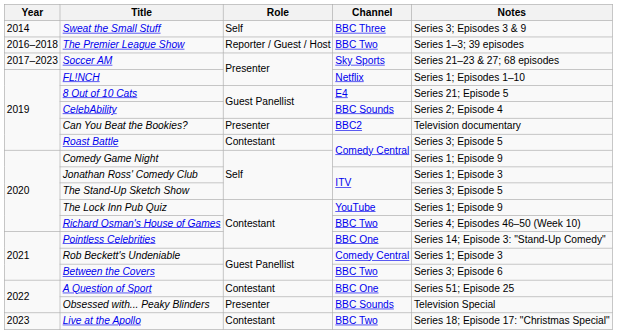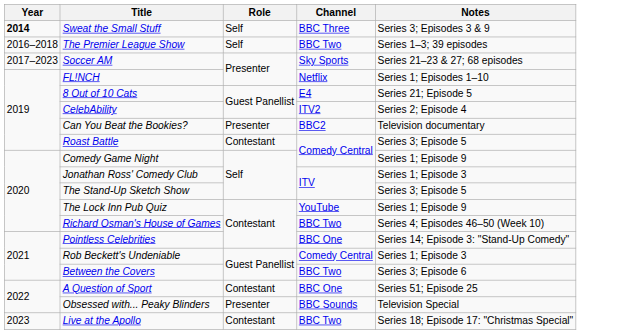 <table class="wikitable sortable">
 <tr>
 <th>Year</th>
 <th>Title</th>
 <th>Role</th>
 <th>Channel</th>
 <th class="unsortable">Notes</th>
 </tr>
 <tr>
-<td>2014</td>
+<td><strong>2014</strong></td>
 <td><em><a href='#'>Sweat the Small Stuff</a></em></td>
 <td>Self</td>
 <td><a href='#'>BBC Three</a></td>
 <td>Series 3; Episodes 3 & 9</td>
 </tr>
 <tr>
 <td>2016–2018</td>
 <td><em><a href='#'>The Premier League Show</a></em></td>
-<td>Reporter / Guest / Host</td>
+<td>Self</td>
 <td><a href='#'>BBC Two</a></td>
 <td>Series 1–3; 39 episodes</td>
 </tr>
 <tr>
 <td>2017–2023</td>
 <td><em><a href='#'>Soccer AM</a></em></td>
 <td rowspan=2>Presenter</td>
 <td><a href='#'>Sky Sports</a></td>
 <td>Series 21–23 & 27; 68 episodes</td>
 </tr>
 <tr>
 <td rowspan=5>2019</td>
 <td><em><a href='#'>FL!NCH</a></em></td>
 <td><a href='#'>Netflix</a></td>
 <td>Series 1; Episodes 1–10</td>
 </tr>
 <tr>
 <td><em><a href='#'>8 Out of 10 Cats</a></em></td>
 <td rowspan=2>Guest Panellist</td>
 <td><a href='#'>E4</a></td>
 <td>Series 21; Episode 5</td>
 </tr>
 <tr>
 <td><em><a href='#'>CelebAbility</a></em></td>
-<td><a href='#'>BBC Sounds</a></td>
+<td><a href='#'>ITV2</a></td>
 <td>Series 2; Episode 4</td>
 </tr>
 <tr>
 <td><em>Can You Beat the Bookies?</em></td>
 <td>Presenter</td>
 <td><a href='#'>BBC2</a></td>
 <td>Television documentary</td>
 </tr>
 <tr>
 <td><em><a href='#'>Roast Battle</a></em></td>
 <td>Contestant</td>
 <td rowspan=2><a href='#'>Comedy Central</a></td>
 <td>Series 3; Episode 5</td>
 </tr>
 <tr>
 <td rowspan=5>2020</td>
 <td><em>Comedy Game Night</em></td>
 <td rowspan=3>Self</td>
 <td>Series 1; Episode 9</td>
 </tr>
 <tr>
 <td><em>Jonathan Ross' Comedy Club</em></td>
 <td rowspan=2><a href='#'>ITV</a></td>
 <td>Series 1; Episode 3</td>
 </tr>
 <tr>
 <td><em>The Stand-Up Sketch Show</em></td>
 <td>Series 3; Episode 5</td>
 </tr>
 <tr>
 <td><em>The Lock Inn Pub Quiz</em></td>
 <td rowspan=3>Contestant</td>
 <td><a href='#'>YouTube</a></td>
 <td>Series 1; Episode 9</td>
 </tr>
 <tr>
 <td><em><a href='#'>Richard Osman's House of Games</a></em></td>
 <td><a href='#'>BBC Two</a></td>
 <td>Series 4; Episodes 46–50 (Week 10)</td>
 </tr>
 <tr>
 <td rowspan=3>2021</td>
 <td><em><a href='#'>Pointless Celebrities</a></em></td>
 <td><a href='#'>BBC One</a></td>
 <td>Series 14; Episode 3: "Stand-Up Comedy"</td>
 </tr>
 <tr>
 <td><em>Rob Beckett's Undeniable</em></td>
 <td rowspan=2>Guest Panellist</td>
 <td><a href='#'>Comedy Central</a></td>
 <td>Series 1; Episode 3</td>
 </tr>
 <tr>
 <td><em><a href='#'>Between the Covers</a></em></td>
 <td><a href='#'>BBC Two</a></td>
 <td>Series 3; Episode 6</td>
 </tr>
 <tr>
 <td rowspan=2>2022</td>
 <td><em><a href='#'>A Question of Sport</a></em></td>
 <td>Contestant</td>
 <td><a href='#'>BBC One</a></td>
 <td>Series 51; Episode 25</td>
 </tr>
 <tr>
 <td><em>Obsessed with... Peaky Blinders</em></td>
 <td>Presenter</td>
 <td><a href='#'>BBC Sounds</a></td>
 <td>Television Special</td>
 </tr>
 <tr>
 <td>2023</td>
 <td><em><a href='#'>Live at the Apollo</a></em></td>
 <td>Contestant</td>
 <td><a href='#'>BBC Two</a></td>
 <td>Series 18; Episode 17: "Christmas Special"</td>
 </tr>
 </table>
